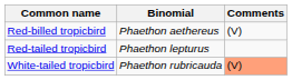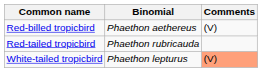 <table class="wikitable">
 <tr>
 <th>Common name</th>
 <th>Binomial</th>
 <th>Comments</th>
 </tr>
 <tr>
 <td><a href='#'>Red-billed tropicbird</a></td>
 <td><em>Phaethon aethereus</em></td>
 <td>(V)</td>
 </tr>
 <tr>
 <td><a href='#'>Red-tailed tropicbird</a></td>
-<td><em>Phaethon lepturus</em></td>
+<td><em>Phaethon rubricauda</em></td>
 <td></td>
 </tr>
 <tr>
 <td><a href='#'>White-tailed tropicbird</a></td>
-<td><em>Phaethon rubricauda</em></td>
+<td><em>Phaethon lepturus</em></td>
 <td style="background: lightsalmon;">(V)</td>
 </tr>
 </table>
